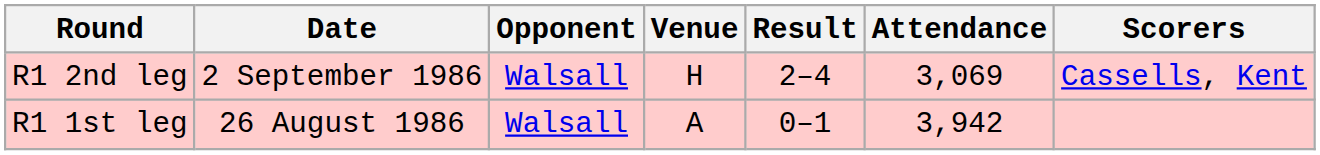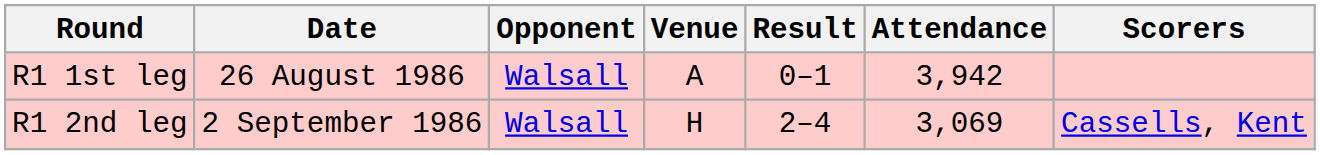 <table class="wikitable" style="font-size:100%; text-align:center">
 <tr>
 <th>Round</th>
 <th>Date</th>
 <th>Opponent</th>
 <th>Venue</th>
 <th>Result</th>
 <th>Attendance</th>
 <th>Scorers</th>
 </tr>
 <tr style="background-color: #FFCCCC;">
+<td>R1 1st leg</td>
+<td>26 August 1986</td>
+<td><a href='#'>Walsall</a></td>
+<td>A</td>
+<td>0–1</td>
+<td>3,942</td>
+<td></td>
+</tr>
+<tr style="background-color: #FFCCCC;">
 <td>R1 2nd leg</td>
 <td>2 September 1986</td>
 <td><a href='#'>Walsall</a></td>
 <td>H</td>
 <td>2–4</td>
 <td>3,069</td>
 <td><a href='#'>Cassells</a>, <a href='#'>Kent</a></td>
 </tr>
-<tr style="background-color: #FFCCCC;">
-<td>R1 1st leg</td>
-<td>26 August 1986</td>
-<td><a href='#'>Walsall</a></td>
-<td>A</td>
-<td>0–1</td>
-<td>3,942</td>
-<td></td>
-</tr>
 </table>
